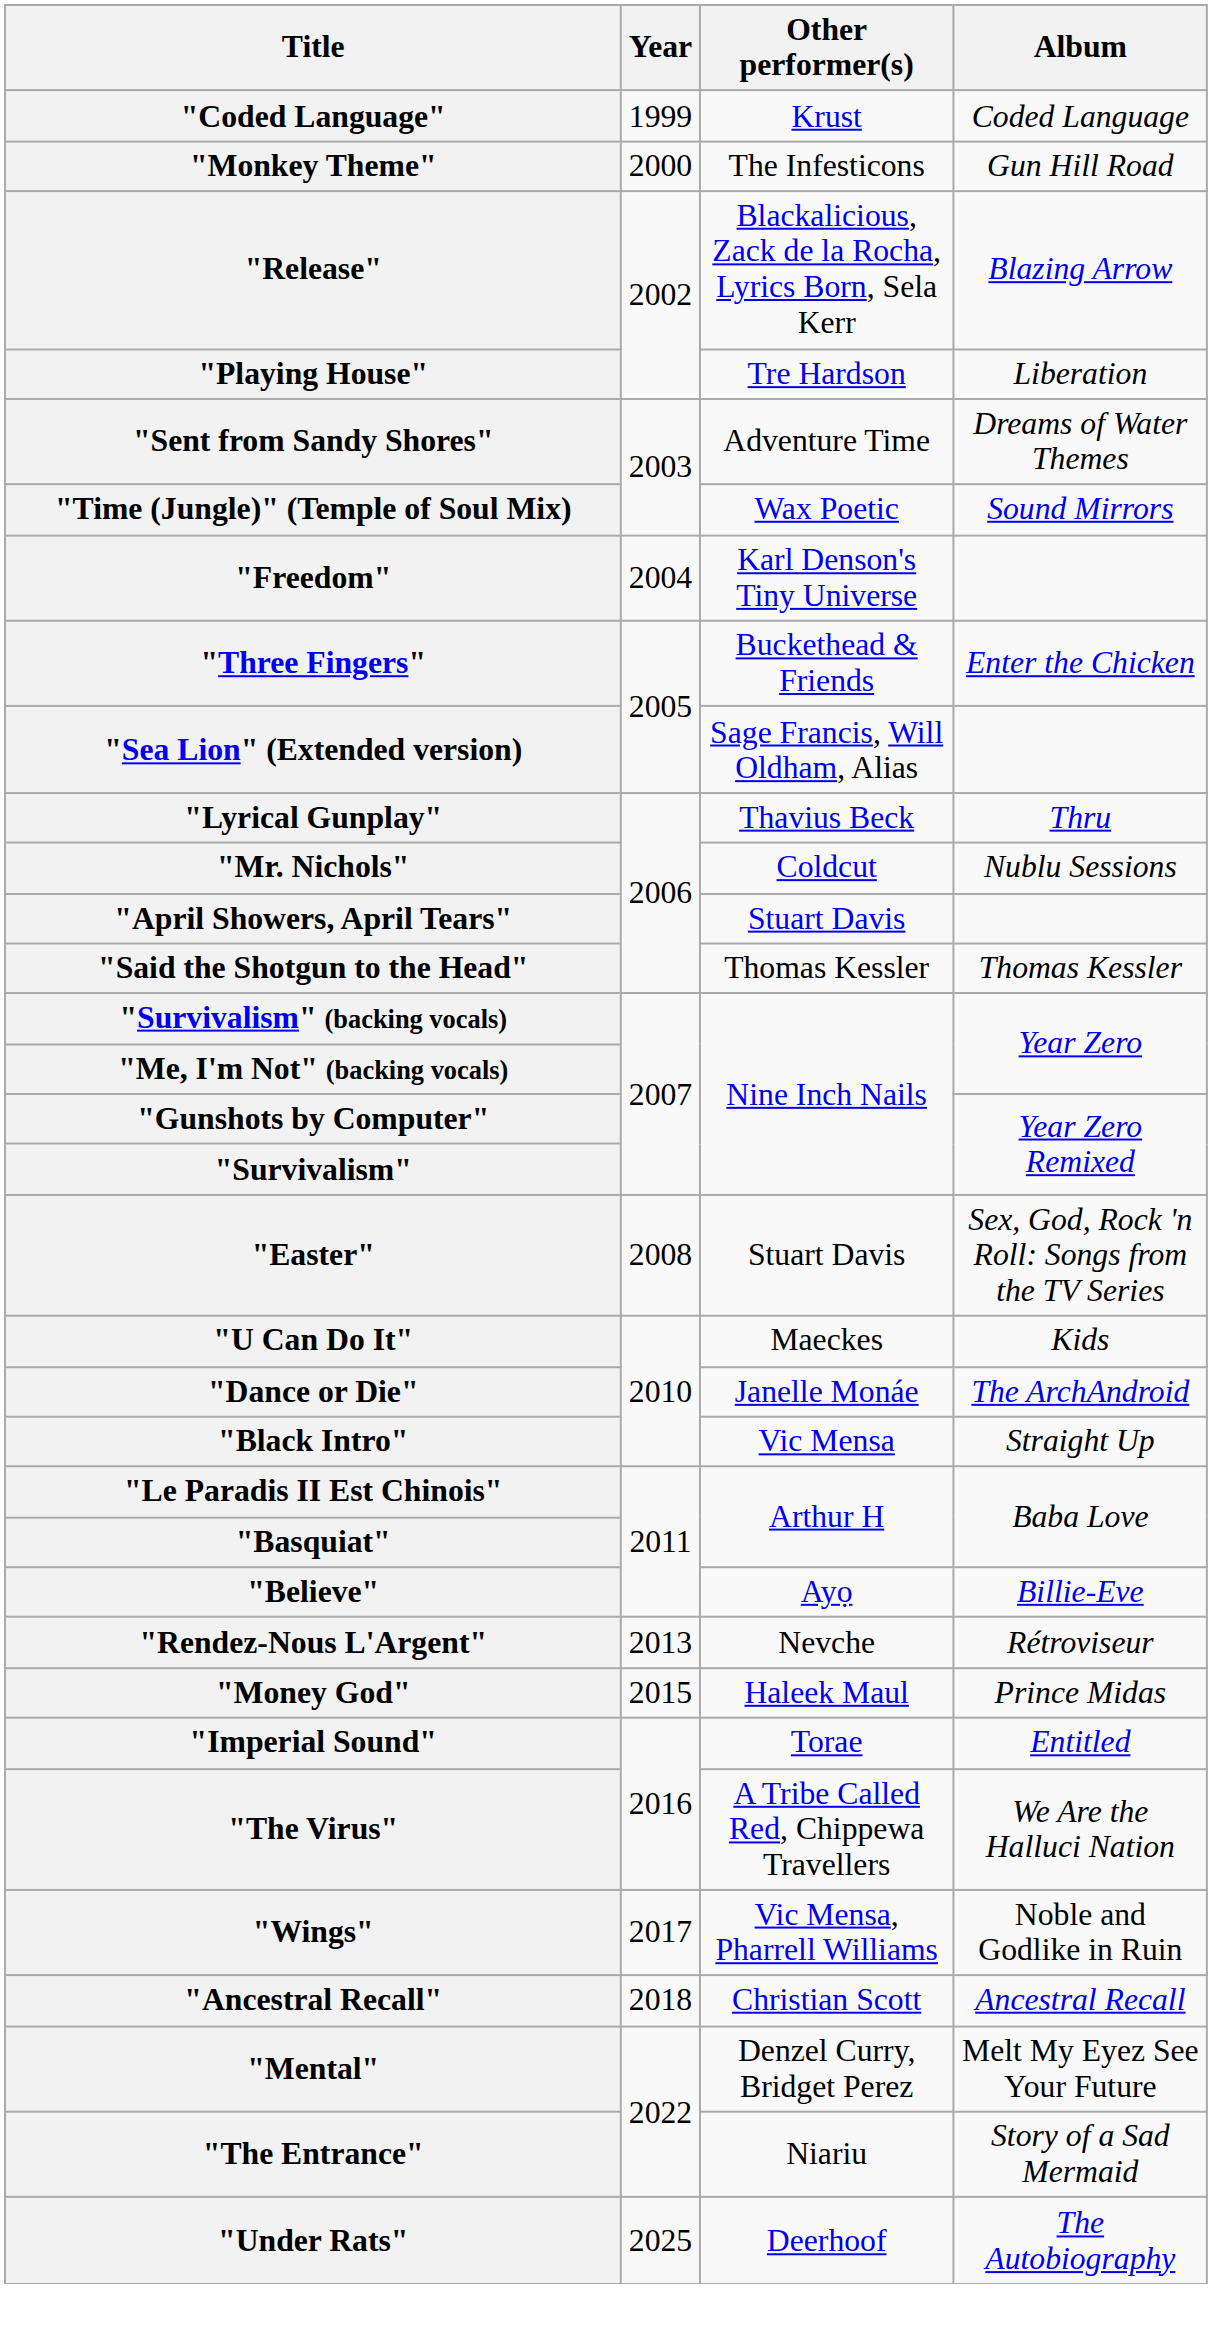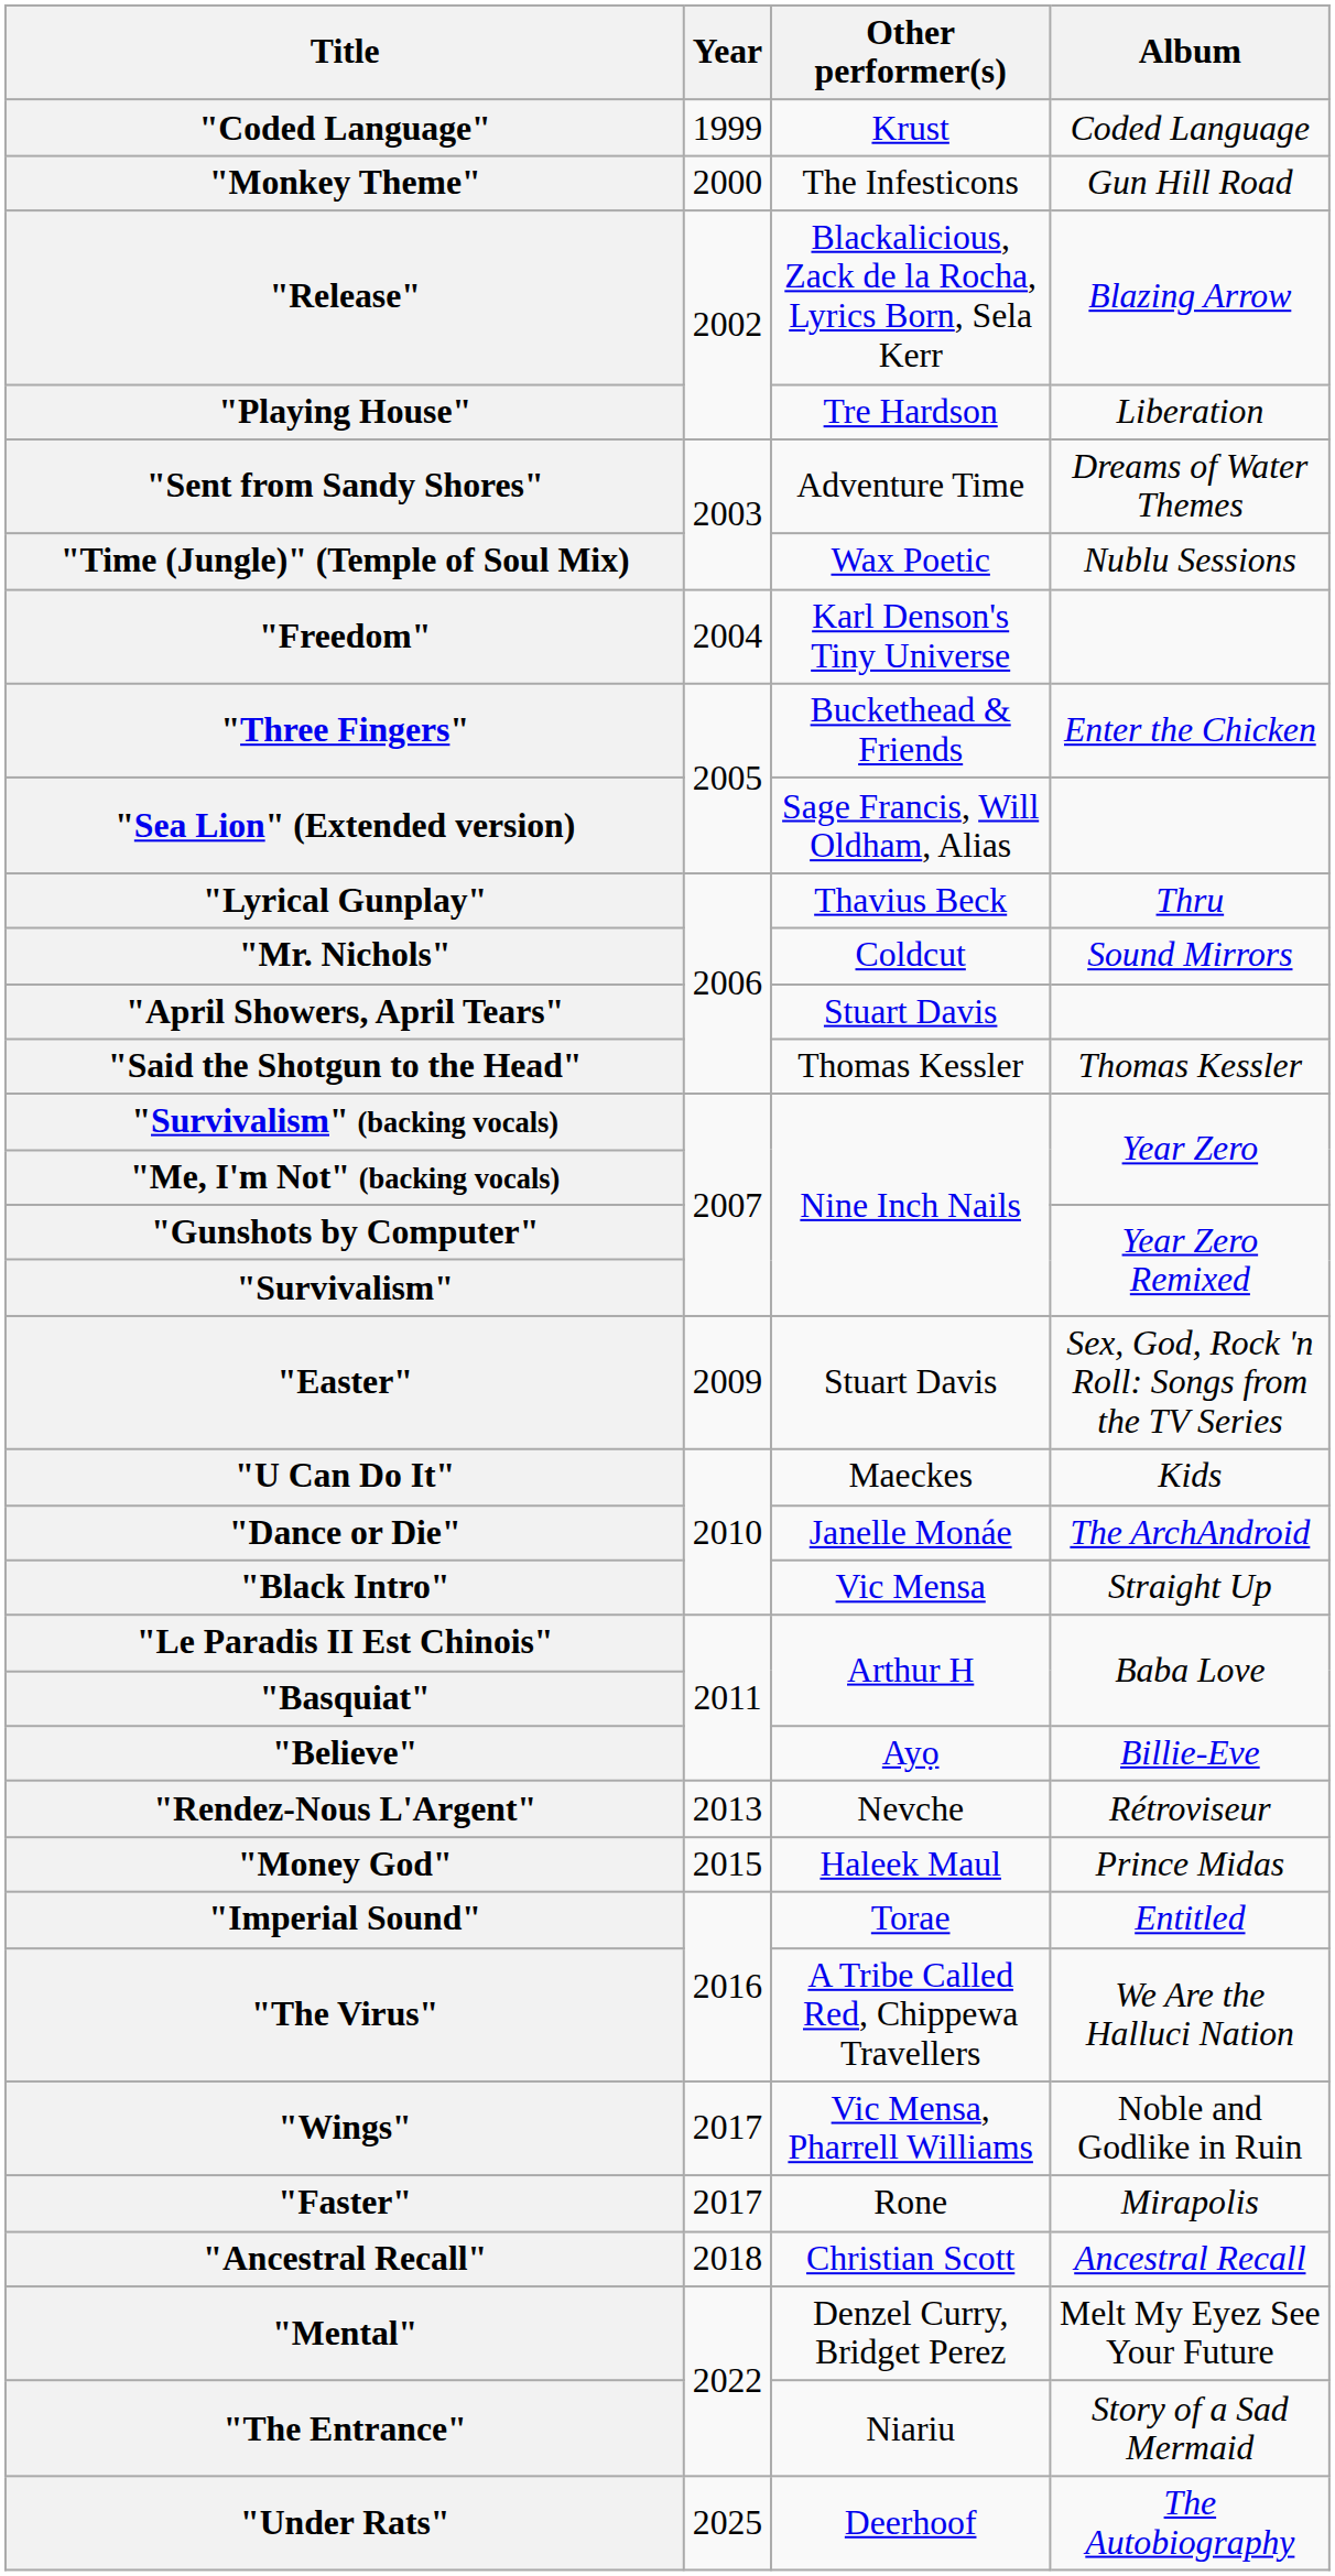 <table class="wikitable plainrowheaders" style="text-align:center;">
 <tr>
 <th style="width:19em;">Title</th>
 <th>Year</th>
 <th>Other performer(s)</th>
 <th>Album</th>
 </tr>
 <tr>
 <th scope="row">"Coded Language"</th>
 <td>1999</td>
 <td><a href='#'>Krust</a></td>
 <td><em>Coded Language</em></td>
 </tr>
 <tr>
 <th scope="row">"Monkey Theme"</th>
 <td>2000</td>
 <td>The Infesticons</td>
 <td><em>Gun Hill Road</em></td>
 </tr>
 <tr>
 <th scope="row">"Release"</th>
 <td rowspan="2">2002</td>
 <td><a href='#'>Blackalicious</a>, <a href='#'>Zack de la Rocha</a>, <a href='#'>Lyrics Born</a>, Sela Kerr</td>
 <td><em><a href='#'>Blazing Arrow</a></em></td>
 </tr>
 <tr>
 <th scope="row">"Playing House"</th>
 <td><a href='#'>Tre Hardson</a></td>
 <td><em>Liberation</em></td>
 </tr>
 <tr>
 <th scope="row">"Sent from Sandy Shores"</th>
 <td rowspan="2">2003</td>
 <td>Adventure Time</td>
 <td><em>Dreams of Water Themes</em></td>
 </tr>
 <tr>
 <th scope="row">"Time (Jungle)" (Temple of Soul Mix)</th>
 <td><a href='#'>Wax Poetic</a></td>
-<td><em><a href='#'>Sound Mirrors</a></em></td>
+<td><em>Nublu Sessions</em></td>
 </tr>
 <tr>
 <th scope="row">"Freedom"</th>
 <td>2004</td>
 <td><a href='#'>Karl Denson's Tiny Universe</a></td>
 <td></td>
 </tr>
 <tr>
 <th scope="row">"<a href='#'>Three Fingers</a>"</th>
 <td rowspan="2">2005</td>
 <td><a href='#'>Buckethead & Friends</a></td>
 <td><em><a href='#'>Enter the Chicken</a></em></td>
 </tr>
 <tr>
 <th scope="row">"<a href='#'>Sea Lion</a>" (Extended version)</th>
 <td><a href='#'>Sage Francis</a>, <a href='#'>Will Oldham</a>, Alias</td>
 <td></td>
 </tr>
 <tr>
 <th scope="row">"Lyrical Gunplay"</th>
 <td rowspan="4">2006</td>
 <td><a href='#'>Thavius Beck</a></td>
 <td><em><a href='#'>Thru</a></em></td>
 </tr>
 <tr>
 <th scope="row">"Mr. Nichols"</th>
 <td><a href='#'>Coldcut</a></td>
-<td><em>Nublu Sessions</em></td>
+<td><em><a href='#'>Sound Mirrors</a></em></td>
 </tr>
 <tr>
 <th scope="row">"April Showers, April Tears"</th>
 <td><a href='#'>Stuart Davis</a></td>
 <td></td>
 </tr>
 <tr>
 <th scope="row">"Said the Shotgun to the Head"</th>
 <td>Thomas Kessler</td>
 <td><em>Thomas Kessler</em></td>
 </tr>
 <tr>
 <th scope="row">"<a href='#'>Survivalism</a>" <small>(backing vocals)</small></th>
 <td rowspan="4">2007</td>
 <td rowspan="4"><a href='#'>Nine Inch Nails</a></td>
 <td rowspan="2"><em><a href='#'>Year Zero</a></em></td>
 </tr>
 <tr>
 <th scope="row">"Me, I'm Not" <small>(backing vocals)</small></th>
 </tr>
 <tr>
 <th scope="row">"Gunshots by Computer"</th>
 <td rowspan="2"><em><a href='#'>Year Zero Remixed</a></em></td>
 </tr>
 <tr>
 <th scope="row">"Survivalism"</th>
 </tr>
 <tr>
 <th scope="row">"Easter"</th>
-<td>2008</td>
+<td>2009</td>
 <td>Stuart Davis</td>
 <td><em>Sex, God, Rock 'n Roll: Songs from the TV Series</em></td>
 </tr>
 <tr>
 <th scope="row">"U Can Do It"</th>
 <td rowspan="3">2010</td>
 <td>Maeckes</td>
 <td><em>Kids</em></td>
 </tr>
 <tr>
 <th scope="row">"Dance or Die"</th>
 <td><a href='#'>Janelle Monáe</a></td>
 <td><em><a href='#'>The ArchAndroid</a></em></td>
 </tr>
 <tr>
 <th scope="row">"Black Intro"</th>
 <td><a href='#'>Vic Mensa</a></td>
 <td><em>Straight Up</em></td>
 </tr>
 <tr>
 <th scope="row">"Le Paradis II Est Chinois"</th>
 <td rowspan="3">2011</td>
 <td rowspan="2"><a href='#'>Arthur H</a></td>
 <td rowspan="2"><em>Baba Love</em></td>
 </tr>
 <tr>
 <th scope="row">"Basquiat"</th>
 </tr>
 <tr>
 <th scope="row">"Believe"</th>
 <td><a href='#'>Ayọ</a></td>
 <td><em><a href='#'>Billie-Eve</a></em></td>
 </tr>
 <tr>
 <th scope="row">"Rendez-Nous L'Argent"</th>
 <td>2013</td>
 <td>Nevche</td>
 <td><em>Rétroviseur</em></td>
 </tr>
 <tr>
 <th scope="row">"Money God"</th>
 <td>2015</td>
 <td><a href='#'>Haleek Maul</a></td>
 <td><em>Prince Midas</em></td>
 </tr>
 <tr>
 <th scope="row">"Imperial Sound"</th>
 <td rowspan="2">2016</td>
 <td><a href='#'>Torae</a></td>
 <td><em><a href='#'>Entitled</a></em></td>
 </tr>
 <tr>
 <th scope="row">"The Virus"</th>
 <td><a href='#'>A Tribe Called Red</a>, Chippewa Travellers</td>
 <td><em>We Are the Halluci Nation</em></td>
 </tr>
 <tr>
 <th scope="row">"Wings"</th>
 <td rowspan="1">2017</td>
 <td><a href='#'>Vic Mensa</a>, <a href='#'>Pharrell Williams</a></td>
 <td>Noble and Godlike in Ruin</td>
 </tr>
 <tr>
+<th scope="row">"Faster"</th>
+<td rowspan="1">2017</td>
+<td>Rone</td>
+<td><em>Mirapolis</em></td>
+</tr>
+<tr>
 <th scope="row">"Ancestral Recall"</th>
 <td rowspan="1">2018</td>
 <td><a href='#'>Christian Scott</a></td>
 <td><em><a href='#'>Ancestral Recall</a></em></td>
 </tr>
 <tr>
 <th scope="row">"Mental"</th>
 <td rowspan="2">2022</td>
 <td>Denzel Curry, Bridget Perez</td>
 <td>Melt My Eyez See Your Future</td>
 </tr>
 <tr>
 <th scope="row">"The Entrance"</th>
 <td>Niariu</td>
 <td><em>Story of a Sad Mermaid</em></td>
 </tr>
 <tr>
 <th scope="row">"Under Rats"</th>
 <td>2025</td>
 <td><a href='#'>Deerhoof</a></td>
 <td><em><a href='#'>The Autobiography</a></em></td>
 </tr>
 </table>
